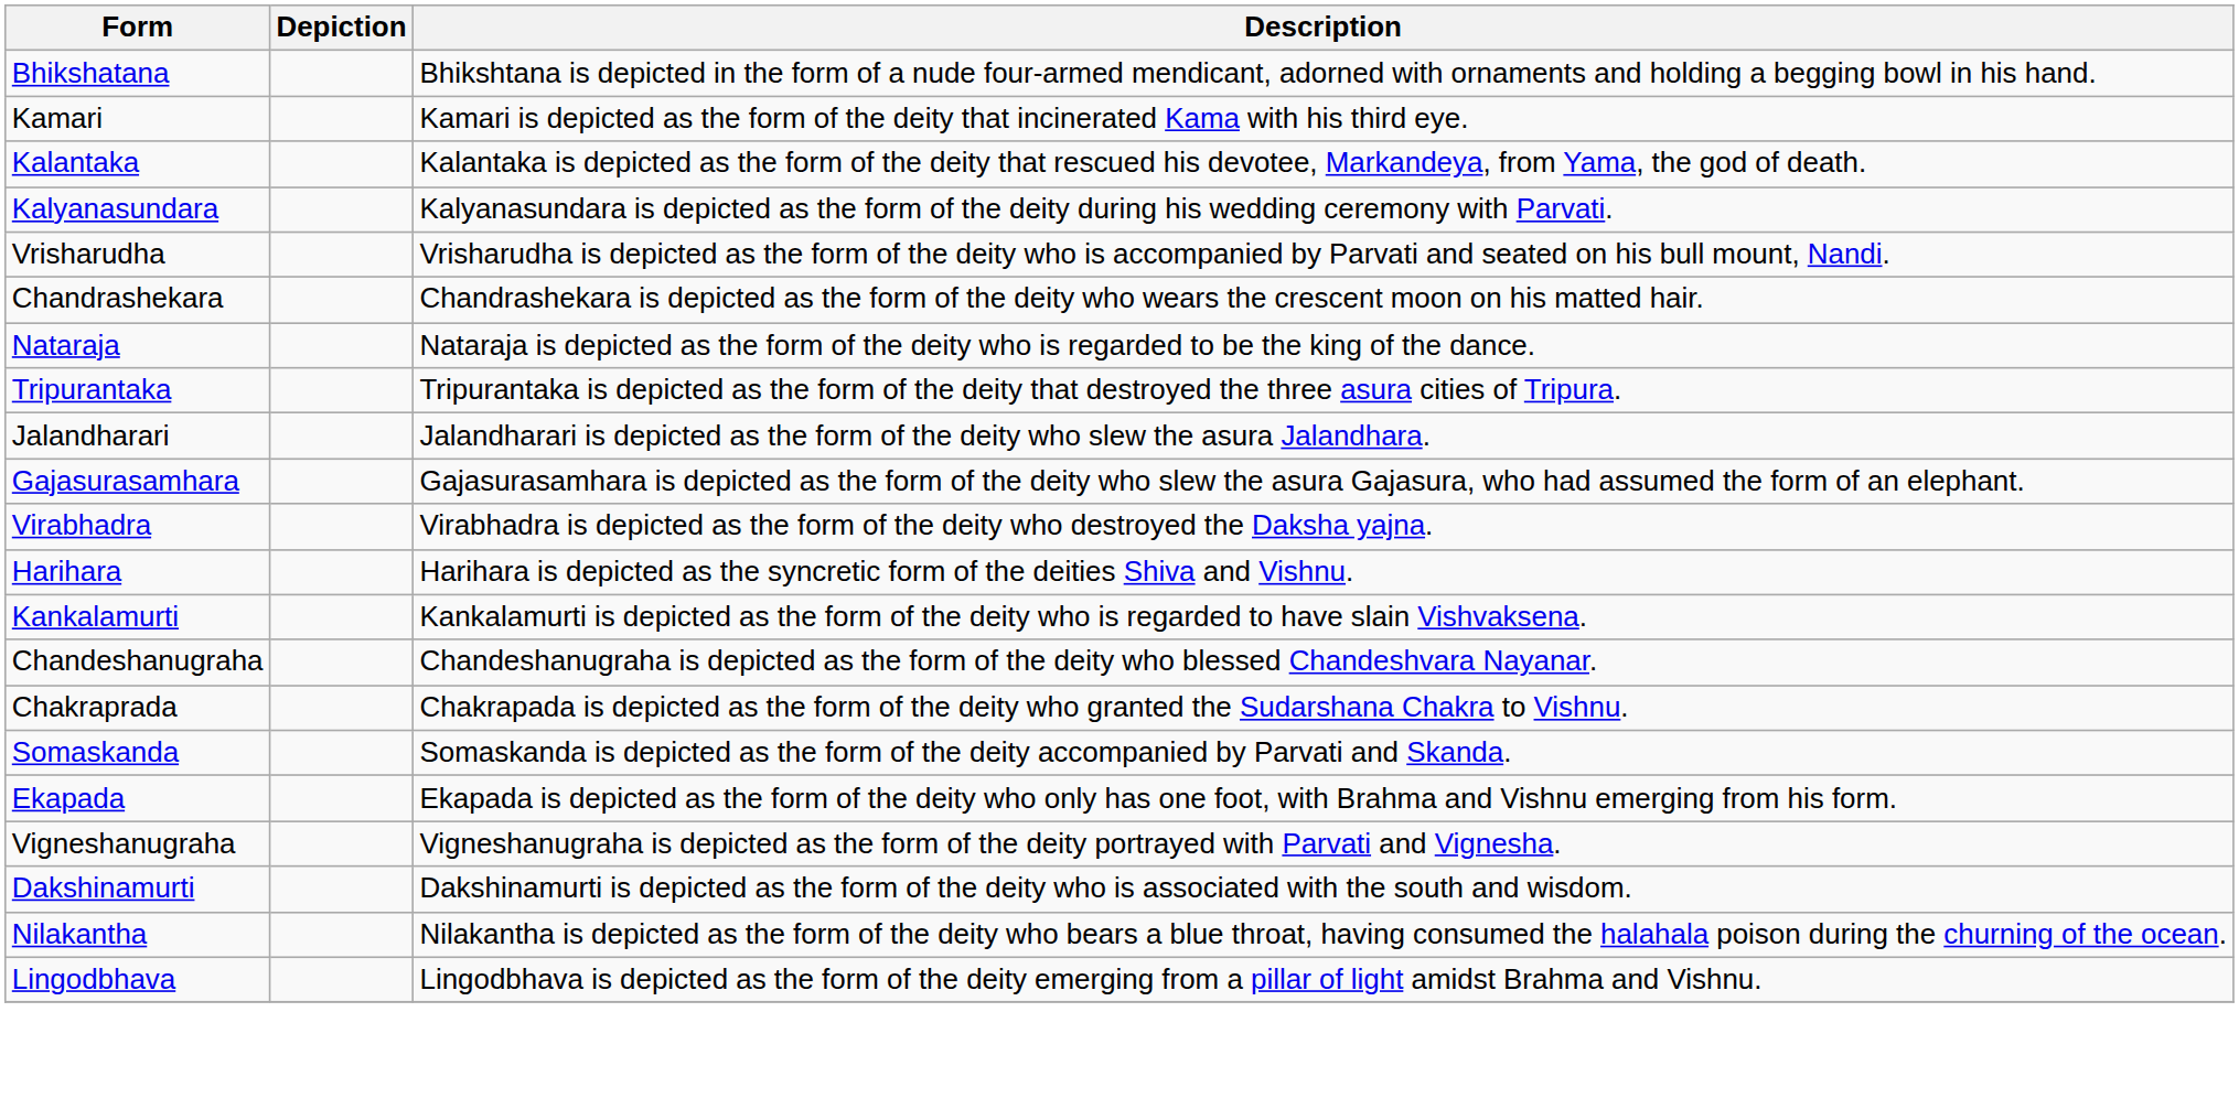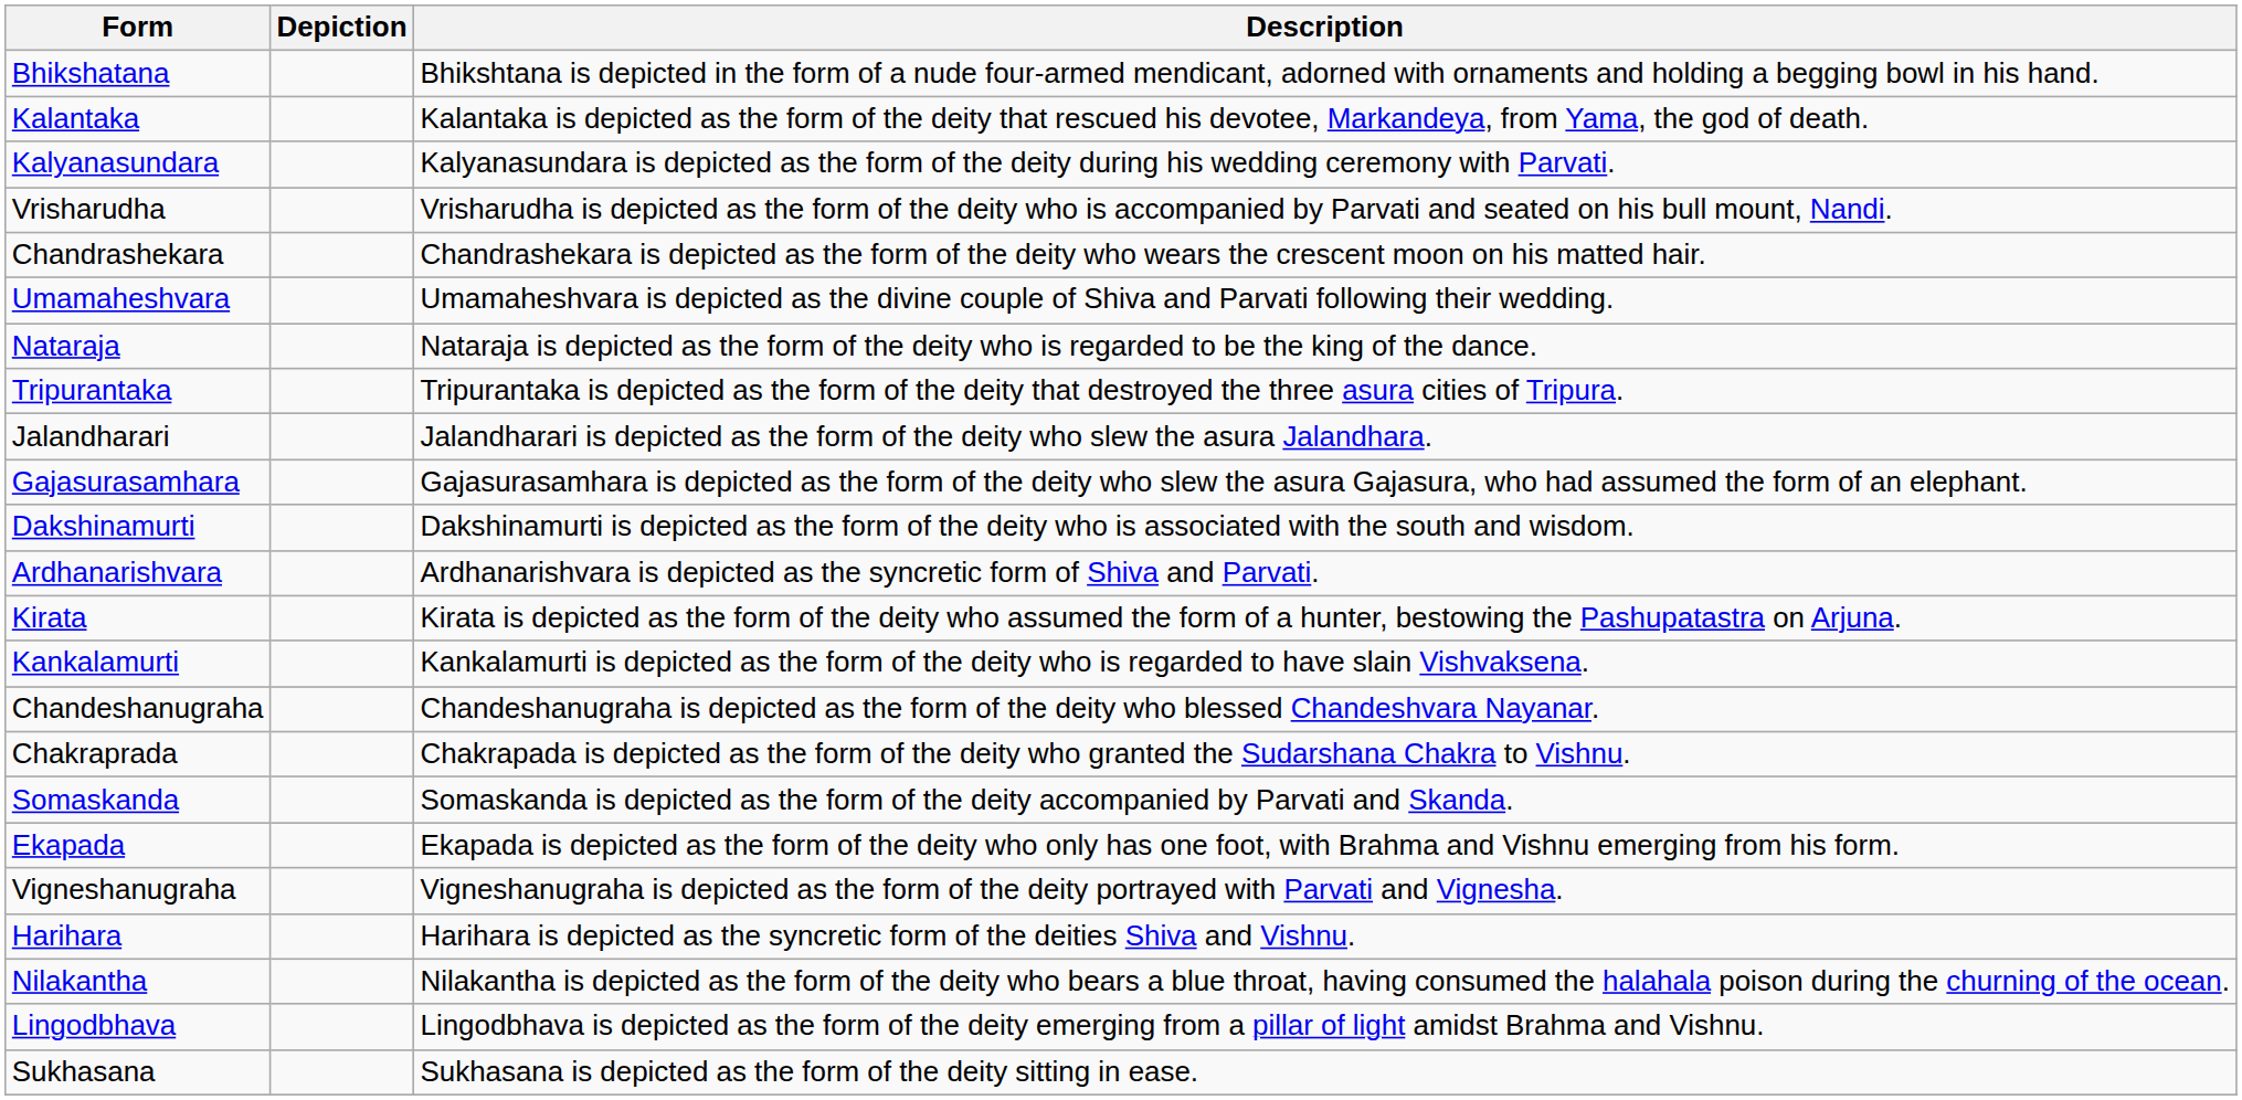 <table class="wikitable">
 <tr>
 <th>Form</th>
 <th>Depiction</th>
 <th>Description</th>
 </tr>
 <tr>
 <td><a href='#'>Bhikshatana</a></td>
 <td></td>
 <td>Bhikshtana is depicted in the form of a nude four-armed mendicant, adorned with ornaments and holding a begging bowl in his hand.</td>
-</tr>
-<tr>
-<td>Kamari</td>
-<td></td>
-<td>Kamari is depicted as the form of the deity that incinerated <a href='#'>Kama</a> with his third eye.</td>
 </tr>
 <tr>
 <td><a href='#'>Kalantaka</a></td>
 <td></td>
 <td>Kalantaka is depicted as the form of the deity that rescued his devotee, <a href='#'>Markandeya</a>, from <a href='#'>Yama</a>, the god of death.</td>
 </tr>
 <tr>
 <td><a href='#'>Kalyanasundara</a></td>
 <td></td>
 <td>Kalyanasundara is depicted as the form of the deity during his wedding ceremony with <a href='#'>Parvati</a>.</td>
 </tr>
 <tr>
 <td>Vrisharudha</td>
 <td></td>
 <td>Vrisharudha is depicted as the form of the deity who is accompanied by Parvati and seated on his bull mount, <a href='#'>Nandi</a>.</td>
 </tr>
 <tr>
 <td>Chandrashekara</td>
 <td></td>
 <td>Chandrashekara is depicted as the form of the deity who wears the crescent moon on his matted hair.</td>
 </tr>
 <tr>
+<td><a href='#'>Umamaheshvara</a></td>
+<td></td>
+<td>Umamaheshvara is depicted as the divine couple of Shiva and Parvati following their wedding.</td>
+</tr>
+<tr>
 <td><a href='#'>Nataraja</a></td>
 <td></td>
 <td>Nataraja is depicted as the form of the deity who is regarded to be the king of the dance.</td>
 </tr>
 <tr>
 <td><a href='#'>Tripurantaka</a></td>
 <td></td>
 <td>Tripurantaka is depicted as the form of the deity that destroyed the three <a href='#'>asura</a> cities of <a href='#'>Tripura</a>.</td>
 </tr>
 <tr>
 <td>Jalandharari</td>
 <td></td>
 <td>Jalandharari is depicted as the form of the deity who slew the asura <a href='#'>Jalandhara</a>.</td>
 </tr>
 <tr>
 <td><a href='#'>Gajasurasamhara</a></td>
 <td></td>
 <td>Gajasurasamhara is depicted as the form of the deity who slew the asura Gajasura, who had assumed the form of an elephant.</td>
 </tr>
 <tr>
-<td><a href='#'>Virabhadra</a></td>
+<td><a href='#'>Dakshinamurti</a></td>
 <td></td>
-<td>Virabhadra is depicted as the form of the deity who destroyed the <a href='#'>Daksha yajna</a>.</td>
+<td>Dakshinamurti is depicted as the form of the deity who is associated with the south and wisdom.</td>
 </tr>
 <tr>
-<td><a href='#'>Harihara</a></td>
+<td><a href='#'>Ardhanarishvara</a></td>
 <td></td>
-<td>Harihara is depicted as the syncretic form of the deities <a href='#'>Shiva</a> and <a href='#'>Vishnu</a>.</td>
+<td>Ardhanarishvara is depicted as the syncretic form of <a href='#'>Shiva</a> and <a href='#'>Parvati</a>.</td>
+</tr>
+<tr>
+<td><a href='#'>Kirata</a></td>
+<td></td>
+<td>Kirata is depicted as the form of the deity who assumed the form of a hunter, bestowing the <a href='#'>Pashupatastra</a> on <a href='#'>Arjuna</a>.</td>
 </tr>
 <tr>
 <td><a href='#'>Kankalamurti</a></td>
 <td></td>
 <td>Kankalamurti is depicted as the form of the deity who is regarded to have slain <a href='#'>Vishvaksena</a>.</td>
 </tr>
 <tr>
 <td>Chandeshanugraha</td>
 <td></td>
 <td>Chandeshanugraha is depicted as the form of the deity who blessed <a href='#'>Chandeshvara Nayanar</a>.</td>
 </tr>
 <tr>
 <td>Chakraprada</td>
 <td></td>
 <td>Chakrapada is depicted as the form of the deity who granted the <a href='#'>Sudarshana Chakra</a> to <a href='#'>Vishnu</a>.</td>
 </tr>
 <tr>
 <td><a href='#'>Somaskanda</a></td>
 <td></td>
 <td>Somaskanda is depicted as the form of the deity accompanied by Parvati and <a href='#'>Skanda</a>.</td>
 </tr>
 <tr>
 <td><a href='#'>Ekapada</a></td>
 <td></td>
 <td>Ekapada is depicted as the form of the deity who only has one foot, with Brahma and Vishnu emerging from his form.</td>
 </tr>
 <tr>
 <td>Vigneshanugraha</td>
 <td></td>
 <td>Vigneshanugraha is depicted as the form of the deity portrayed with <a href='#'>Parvati</a> and <a href='#'>Vignesha</a>.</td>
 </tr>
 <tr>
-<td><a href='#'>Dakshinamurti</a></td>
+<td><a href='#'>Harihara</a></td>
 <td></td>
-<td>Dakshinamurti is depicted as the form of the deity who is associated with the south and wisdom.</td>
+<td>Harihara is depicted as the syncretic form of the deities <a href='#'>Shiva</a> and <a href='#'>Vishnu</a>.</td>
 </tr>
 <tr>
 <td><a href='#'>Nilakantha</a></td>
 <td></td>
 <td>Nilakantha is depicted as the form of the deity who bears a blue throat, having consumed the <a href='#'>halahala</a> poison during the <a href='#'>churning of the ocean</a>.</td>
 </tr>
 <tr>
 <td><a href='#'>Lingodbhava</a></td>
 <td></td>
 <td>Lingodbhava is depicted as the form of the deity emerging from a <a href='#'>pillar of light</a> amidst Brahma and Vishnu.</td>
 </tr>
 <tr>
+<td>Sukhasana</td>
+<td></td>
+<td>Sukhasana is depicted as the form of the deity sitting in ease.</td>
+</tr>
+<tr>
 </tr>
 </table>
